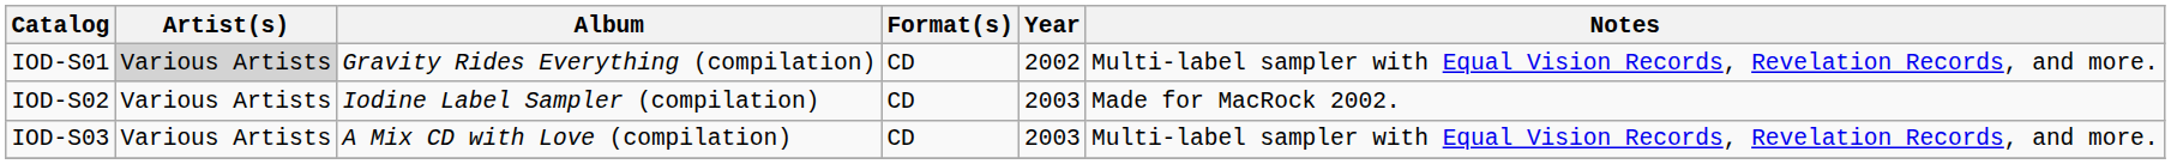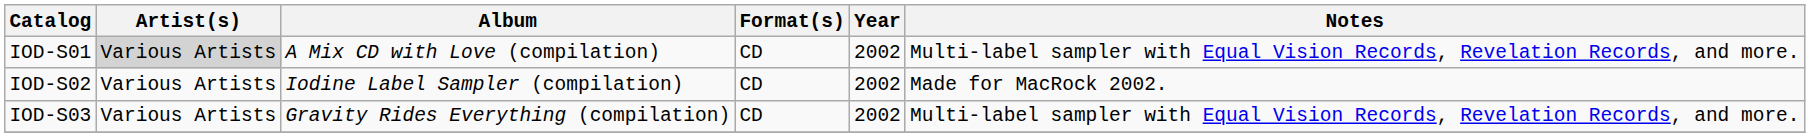 <table class="wikitable">
 <tr>
 <th>Catalog</th>
 <th>Artist(s)</th>
 <th>Album</th>
 <th>Format(s)</th>
 <th>Year</th>
 <th>Notes</th>
 </tr>
 <tr>
 <td>IOD-S01</td>
 <td style="background: lightgrey;">Various Artists</td>
-<td><em>Gravity Rides Everything</em> (compilation)</td>
+<td><em>A Mix CD with Love</em> (compilation)</td>
 <td>CD</td>
 <td>2002</td>
 <td>Multi-label sampler with <a href='#'>Equal Vision Records</a>, <a href='#'>Revelation Records</a>, and more.</td>
 </tr>
 <tr>
 <td>IOD-S02</td>
 <td>Various Artists</td>
 <td><em>Iodine Label Sampler</em> (compilation)</td>
 <td>CD</td>
-<td>2003</td>
+<td>2002</td>
 <td>Made for MacRock 2002.</td>
 </tr>
 <tr>
 <td>IOD-S03</td>
 <td>Various Artists</td>
-<td><em>A Mix CD with Love</em> (compilation)</td>
+<td><em>Gravity Rides Everything</em> (compilation)</td>
 <td>CD</td>
-<td>2003</td>
+<td>2002</td>
 <td>Multi-label sampler with <a href='#'>Equal Vision Records</a>, <a href='#'>Revelation Records</a>, and more.</td>
 </tr>
 <tr>
 </tr>
 </table>
